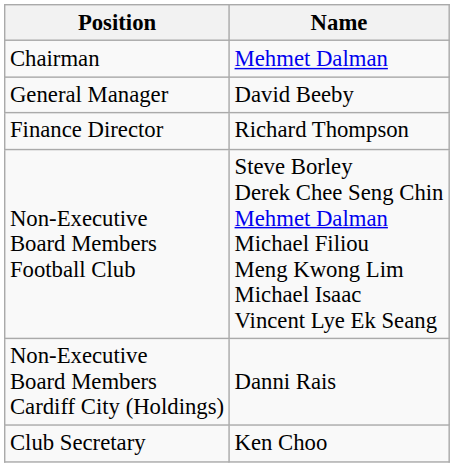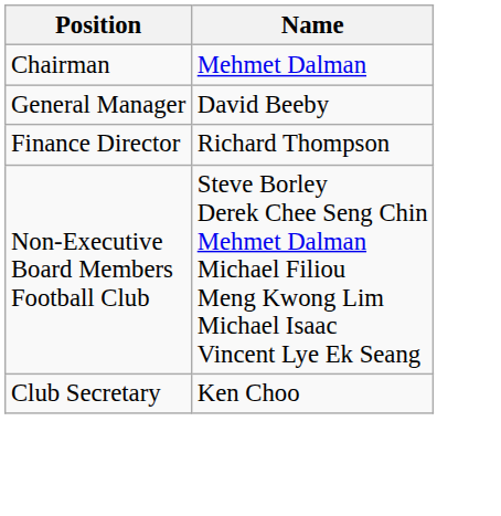 <table class="wikitable" style="text-align: left">
 <tr>
 <th>Position</th>
 <th>Name</th>
 </tr>
 <tr>
 <td>Chairman</td>
 <td> <a href='#'>Mehmet Dalman</a></td>
 </tr>
 <tr>
 <td>General Manager</td>
 <td> David Beeby</td>
 </tr>
 <tr>
 <td>Finance Director</td>
 <td> Richard Thompson</td>
 </tr>
 <tr>
 <td>Non-Executive<br>Board Members<br>Football Club </td>
 <td> Steve Borley<br> Derek Chee Seng Chin<br> <a href='#'>Mehmet Dalman</a><br> Michael Filiou<br> Meng Kwong Lim<br> Michael Isaac<br> Vincent Lye Ek Seang<br></td>
 </tr>
 <tr>
-<td>Non-Executive<br>Board Members<br>Cardiff City (Holdings) </td>
-<td> Danni Rais</td>
-</tr>
-<tr>
 <td>Club Secretary<br></td>
 <td> Ken Choo</td>
 </tr>
 </table>
